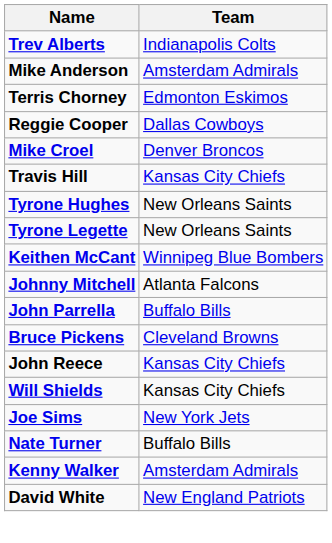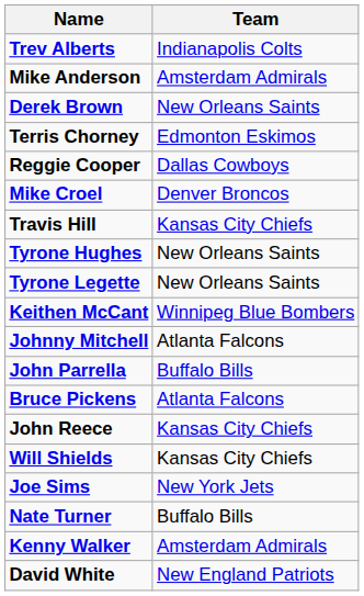 <table class="wikitable">
 <tr>
 <th>Name</th>
 <th>Team</th>
 </tr>
 <tr>
 <td><strong><a href='#'>Trev Alberts</a></strong></td>
 <td><a href='#'>Indianapolis Colts</a></td>
 </tr>
 <tr>
 <td><strong>Mike Anderson</strong></td>
 <td><a href='#'>Amsterdam Admirals</a></td>
+</tr>
+<tr>
+<td><strong><a href='#'>Derek Brown</a></strong></td>
+<td><a href='#'>New Orleans Saints</a></td>
 </tr>
 <tr>
 <td><strong>Terris Chorney</strong></td>
 <td><a href='#'>Edmonton Eskimos</a></td>
 </tr>
 <tr>
 <td><strong>Reggie Cooper</strong></td>
 <td><a href='#'>Dallas Cowboys</a></td>
 </tr>
 <tr>
 <td><strong><a href='#'>Mike Croel</a></strong></td>
 <td><a href='#'>Denver Broncos</a></td>
 </tr>
 <tr>
 <td><strong>Travis Hill</strong></td>
 <td><a href='#'>Kansas City Chiefs</a></td>
 </tr>
 <tr>
 <td><strong><a href='#'>Tyrone Hughes</a></strong></td>
 <td>New Orleans Saints</td>
 </tr>
 <tr>
 <td><strong><a href='#'>Tyrone Legette</a></strong></td>
 <td>New Orleans Saints</td>
 </tr>
 <tr>
 <td><strong><a href='#'>Keithen McCant</a></strong></td>
 <td><a href='#'>Winnipeg Blue Bombers</a></td>
 </tr>
 <tr>
 <td><strong><a href='#'>Johnny Mitchell</a></strong></td>
 <td>Atlanta Falcons</td>
 </tr>
 <tr>
 <td><strong><a href='#'>John Parrella</a></strong></td>
 <td><a href='#'>Buffalo Bills</a></td>
 </tr>
 <tr>
 <td><strong><a href='#'>Bruce Pickens</a></strong></td>
-<td><a href='#'>Cleveland Browns</a></td>
+<td><a href='#'>Atlanta Falcons</a></td>
 </tr>
 <tr>
 <td><strong>John Reece</strong></td>
 <td><a href='#'>Kansas City Chiefs</a></td>
 </tr>
 <tr>
 <td><strong><a href='#'>Will Shields</a></strong></td>
 <td>Kansas City Chiefs</td>
 </tr>
 <tr>
 <td><strong><a href='#'>Joe Sims</a></strong></td>
 <td><a href='#'>New York Jets</a></td>
 </tr>
 <tr>
 <td><strong><a href='#'>Nate Turner</a></strong></td>
 <td>Buffalo Bills</td>
 </tr>
 <tr>
 <td><strong><a href='#'>Kenny Walker</a></strong></td>
 <td><a href='#'>Amsterdam Admirals</a></td>
 </tr>
 <tr>
 <td><strong>David White</strong></td>
 <td><a href='#'>New England Patriots</a></td>
 </tr>
 </table>
